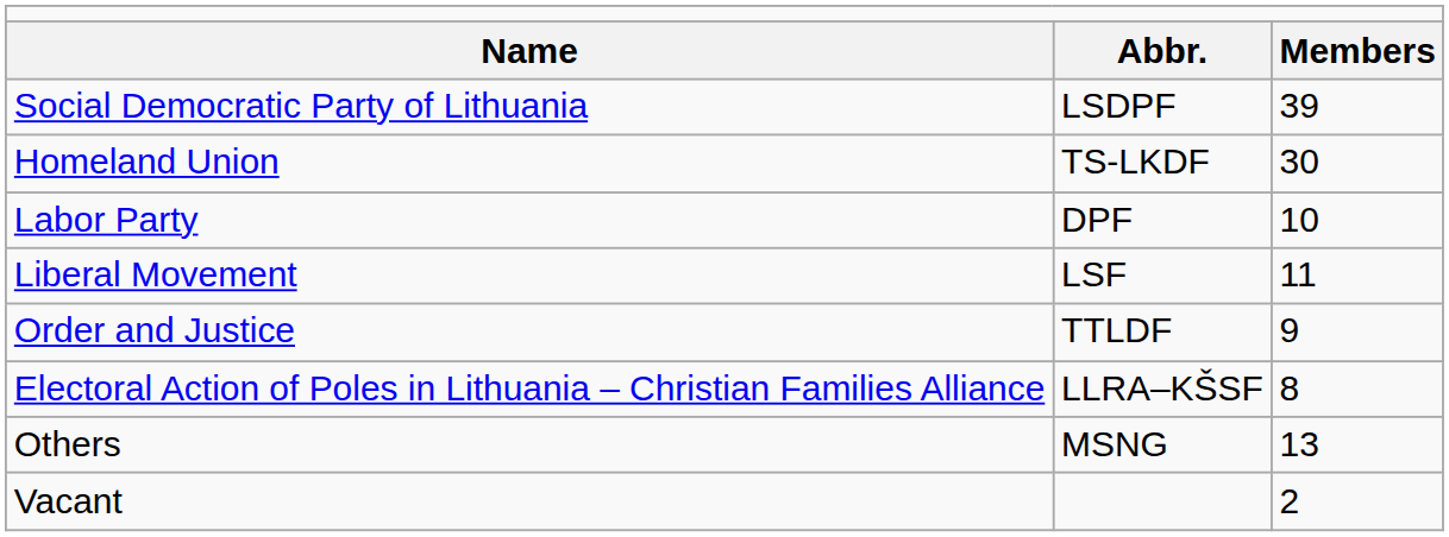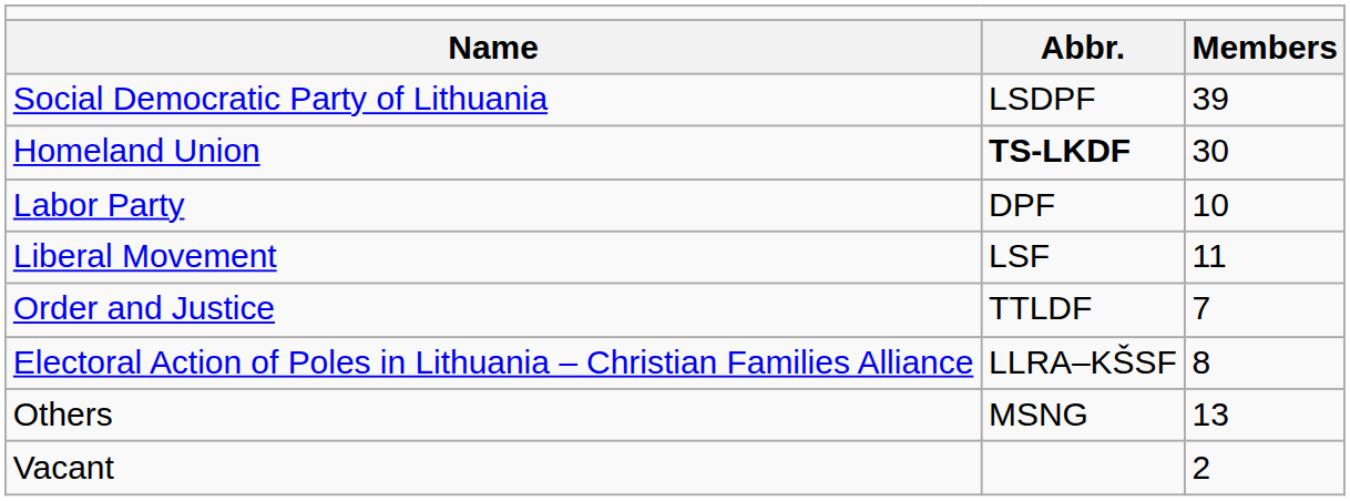 <table class=wikitable style=text-align:left>
 <tr>
 <td colspan=4 align=center></td>
 </tr>
 <tr>
 <th>Name</th>
 <th>Abbr.</th>
 <th>Members</th>
 </tr>
 <tr>
 <td><a href='#'>Social Democratic Party of Lithuania</a></td>
 <td>LSDPF</td>
 <td>39</td>
 </tr>
 <tr>
 <td><a href='#'>Homeland Union</a></td>
-<td>TS-LKDF</td>
+<td><strong>TS-LKDF</strong></td>
 <td>30</td>
 </tr>
 <tr>
 <td><a href='#'>Labor Party</a></td>
 <td>DPF</td>
 <td>10</td>
 </tr>
 <tr>
 <td><a href='#'>Liberal Movement</a></td>
 <td>LSF</td>
 <td>11</td>
 </tr>
 <tr>
 <td><a href='#'>Order and Justice</a></td>
 <td>TTLDF</td>
-<td>9</td>
+<td>7</td>
 </tr>
 <tr>
 <td><a href='#'>Electoral Action of Poles in Lithuania – Christian Families Alliance</a></td>
 <td>LLRA–KŠSF</td>
 <td>8</td>
 </tr>
 <tr>
 <td>Others</td>
 <td>MSNG</td>
 <td>13</td>
 </tr>
 <tr>
 <td>Vacant</td>
 <td></td>
 <td>2</td>
 </tr>
 </table>
